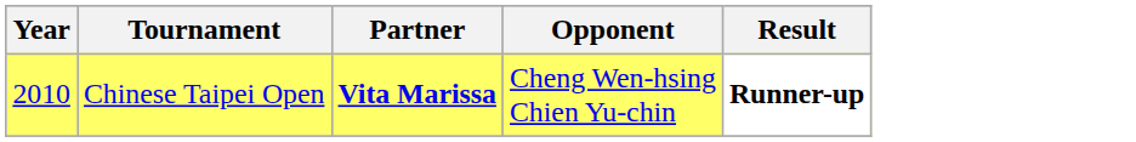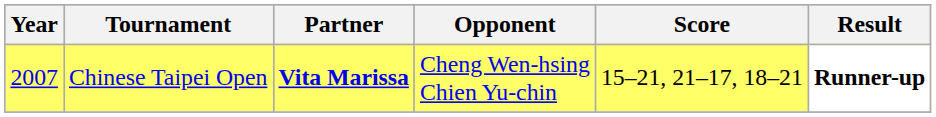 <table class="sortable wikitable" style="font-size: 90%">
 <tr>
 <th>Year</th>
 <th>Tournament</th>
 <th>Partner</th>
 <th>Opponent</th>
+<th>Score</th>
 <th>Result</th>
 </tr>
 <tr style="background:#FFFF67">
-<td align="center"><a href='#'>2010</a></td>
+<td align="center"><a href='#'>2007</a></td>
 <td align="left"><a href='#'>Chinese Taipei Open</a></td>
 <td align="left"><strong> <a href='#'>Vita Marissa</a></strong></td>
 <td align="left"> <a href='#'>Cheng Wen-hsing</a> <br>  <a href='#'>Chien Yu-chin</a></td>
+<td align="left">15–21, 21–17, 18–21</td>
 <td style="text-align:left; background:white"> <strong>Runner-up</strong></td>
 </tr>
 </table>
